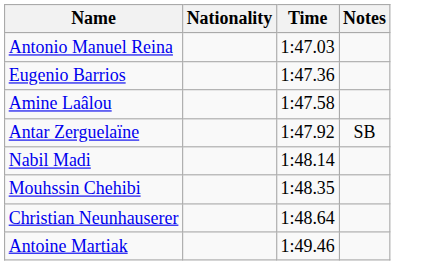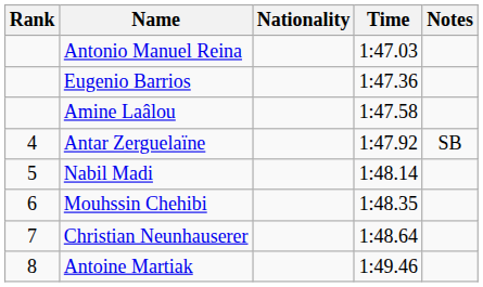 <table class="wikitable sortable" style="text-align:center">
 <tr>
+<th>Rank</th>
 <th>Name</th>
 <th>Nationality</th>
 <th>Time</th>
 <th>Notes</th>
 </tr>
 <tr>
+<td></td>
 <td align=left><a href='#'>Antonio Manuel Reina</a></td>
 <td align=left></td>
 <td>1:47.03</td>
 <td></td>
 </tr>
 <tr>
+<td></td>
 <td align=left><a href='#'>Eugenio Barrios</a></td>
 <td align=left></td>
 <td>1:47.36</td>
 <td></td>
 </tr>
 <tr>
+<td></td>
 <td align=left><a href='#'>Amine Laâlou</a></td>
 <td align=left></td>
 <td>1:47.58</td>
 <td></td>
 </tr>
 <tr>
+<td>4</td>
 <td align=left><a href='#'>Antar Zerguelaïne</a></td>
 <td align=left></td>
 <td>1:47.92</td>
 <td>SB</td>
 </tr>
 <tr>
+<td>5</td>
 <td align=left><a href='#'>Nabil Madi</a></td>
 <td align=left></td>
 <td>1:48.14</td>
 <td></td>
 </tr>
 <tr>
+<td>6</td>
 <td align=left><a href='#'>Mouhssin Chehibi</a></td>
 <td align=left></td>
 <td>1:48.35</td>
 <td></td>
 </tr>
 <tr>
+<td>7</td>
 <td align=left><a href='#'>Christian Neunhauserer</a></td>
 <td align=left></td>
 <td>1:48.64</td>
 <td></td>
 </tr>
 <tr>
+<td>8</td>
 <td align=left><a href='#'>Antoine Martiak</a></td>
 <td align=left></td>
 <td>1:49.46</td>
 <td></td>
 </tr>
 </table>
